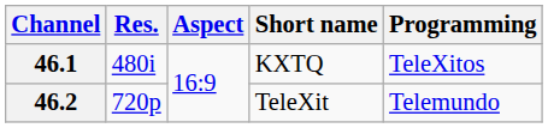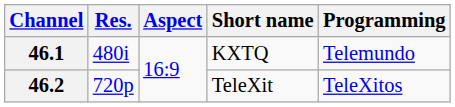 <table class="wikitable">
 <tr>
 <th scope = "col"><a href='#'>Channel</a></th>
 <th scope = "col"><a href='#'>Res.</a></th>
 <th scope = "col"><a href='#'>Aspect</a></th>
 <th scope = "col">Short name</th>
 <th scope = "col">Programming</th>
 </tr>
 <tr>
 <th scope = "row">46.1</th>
 <td><a href='#'>480i</a></td>
 <td rowspan="2"><a href='#'>16:9</a></td>
 <td>KXTQ</td>
-<td><a href='#'>TeleXitos</a></td>
+<td><a href='#'>Telemundo</a></td>
 </tr>
 <tr>
 <th scope = "row">46.2</th>
 <td><a href='#'>720p</a></td>
 <td>TeleXit</td>
-<td><a href='#'>Telemundo</a></td>
+<td><a href='#'>TeleXitos</a></td>
 </tr>
 </table>
